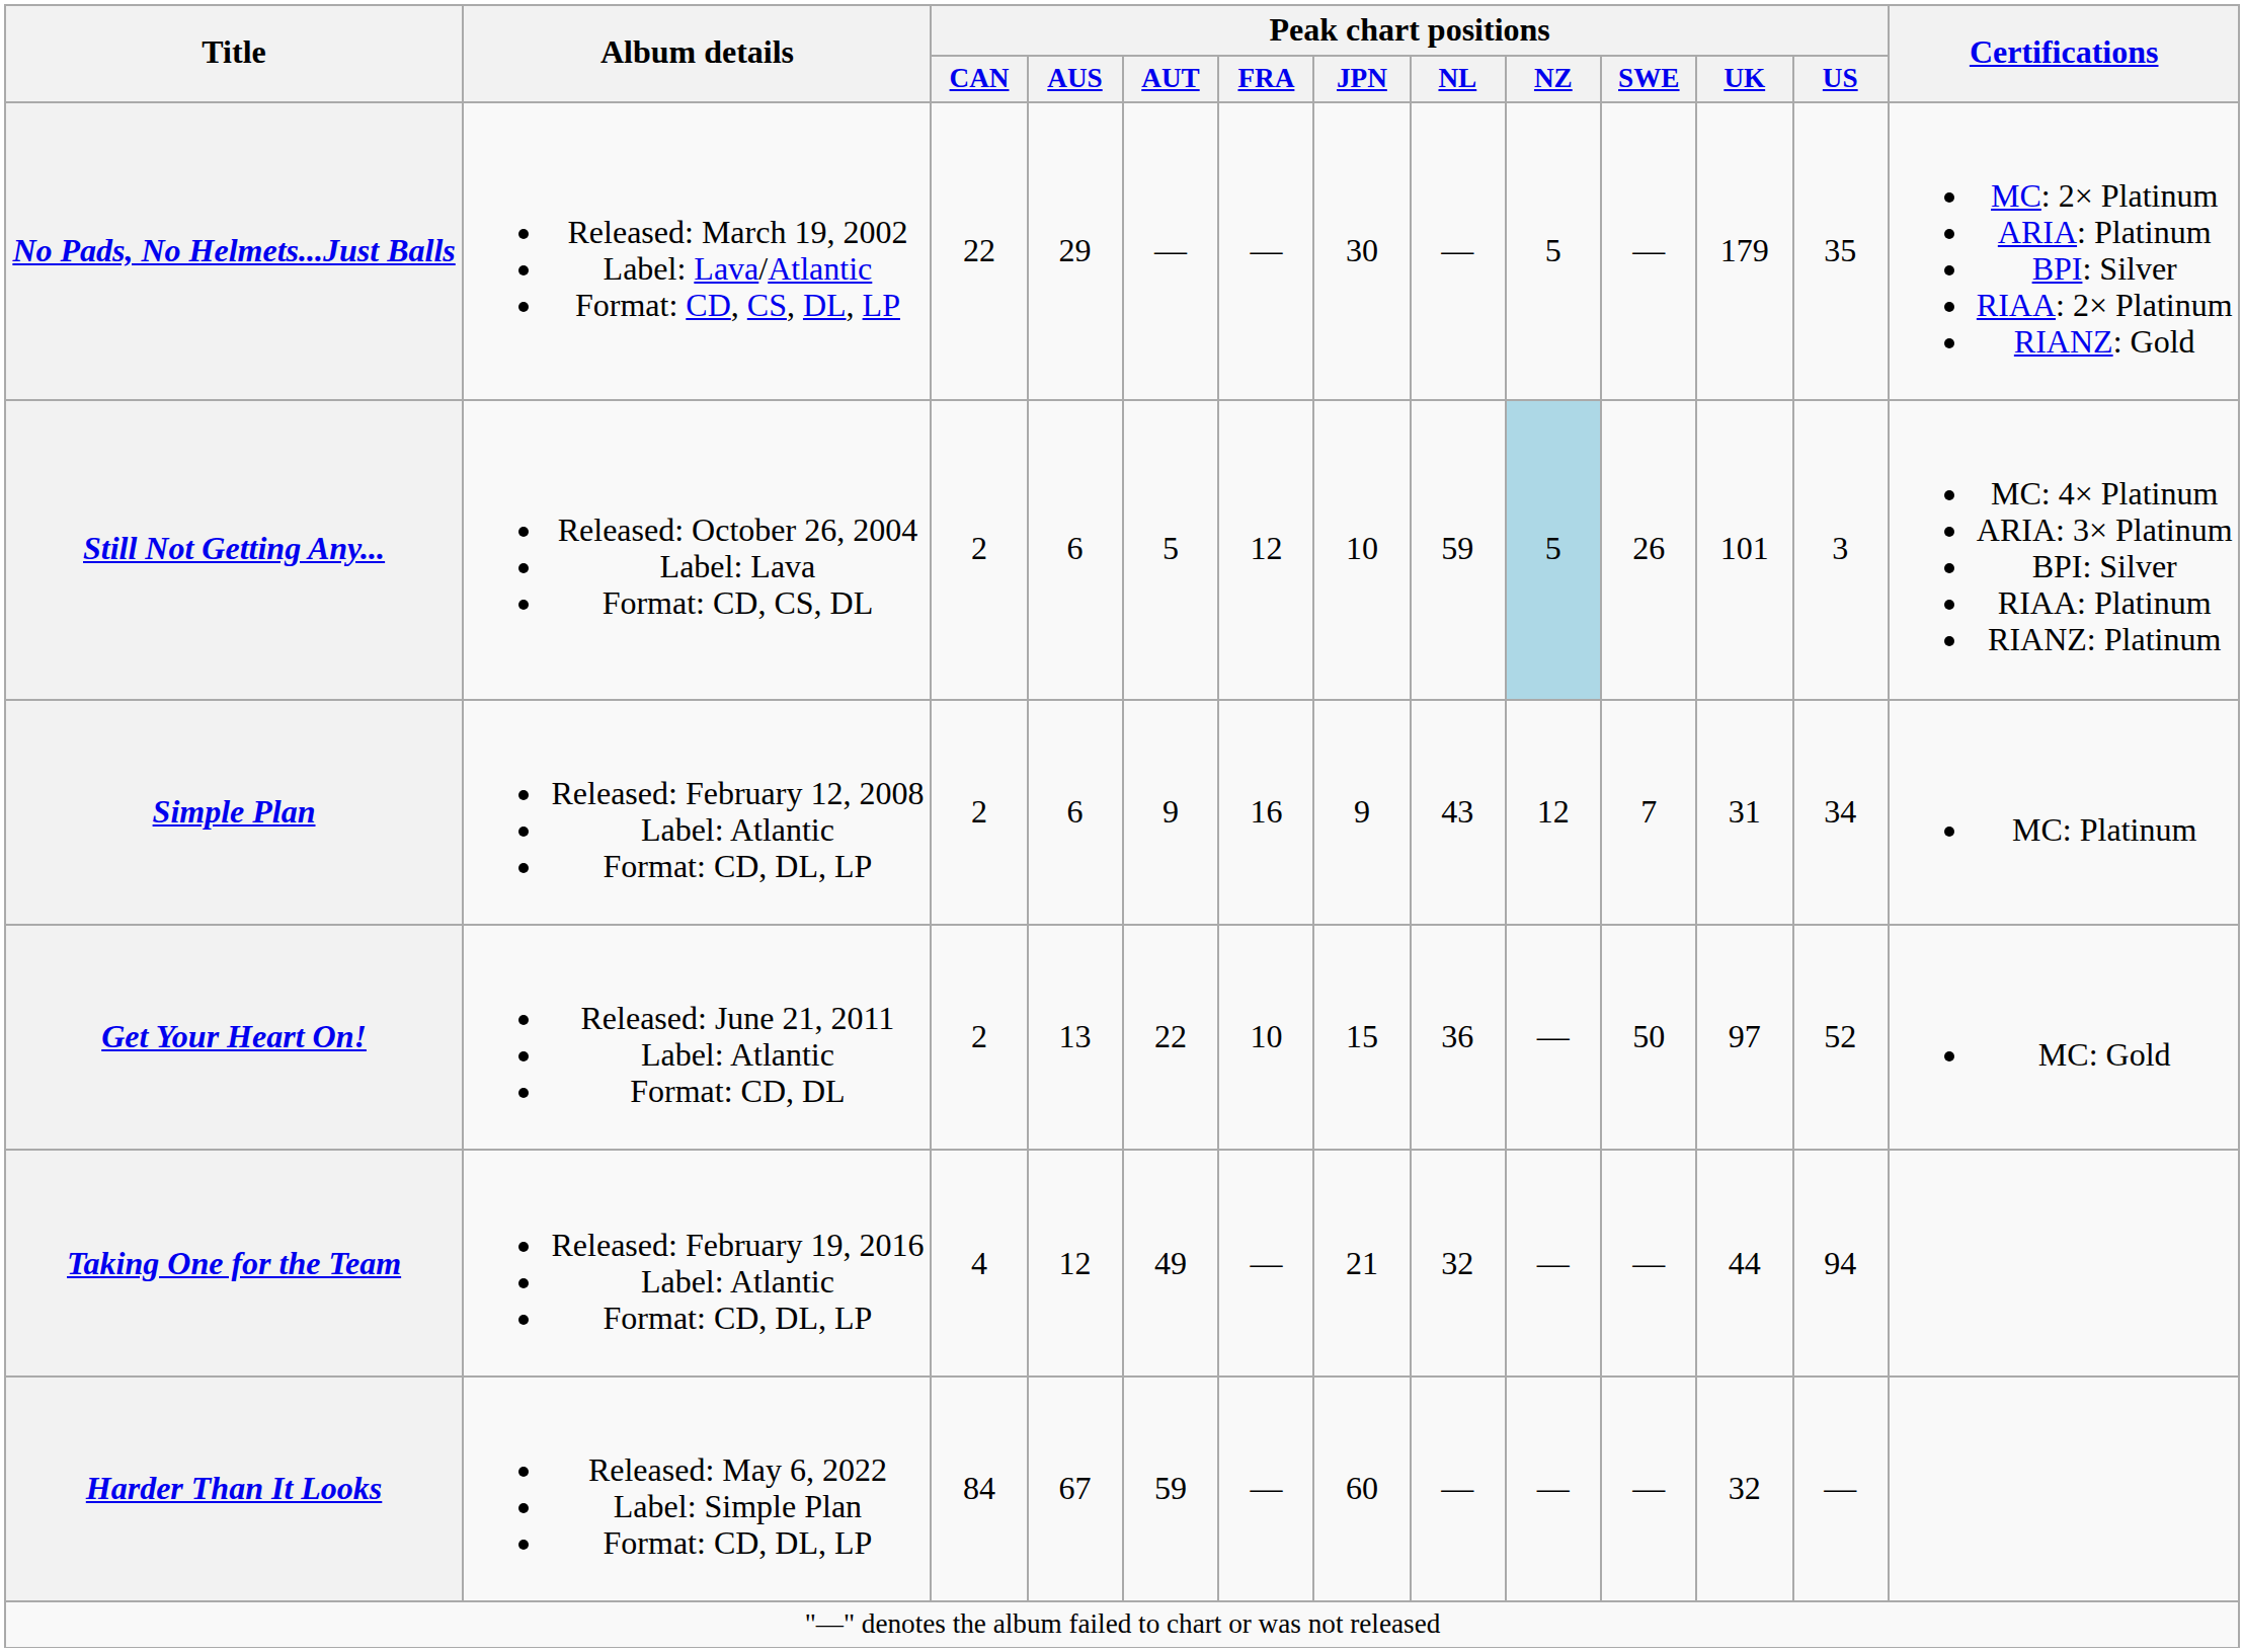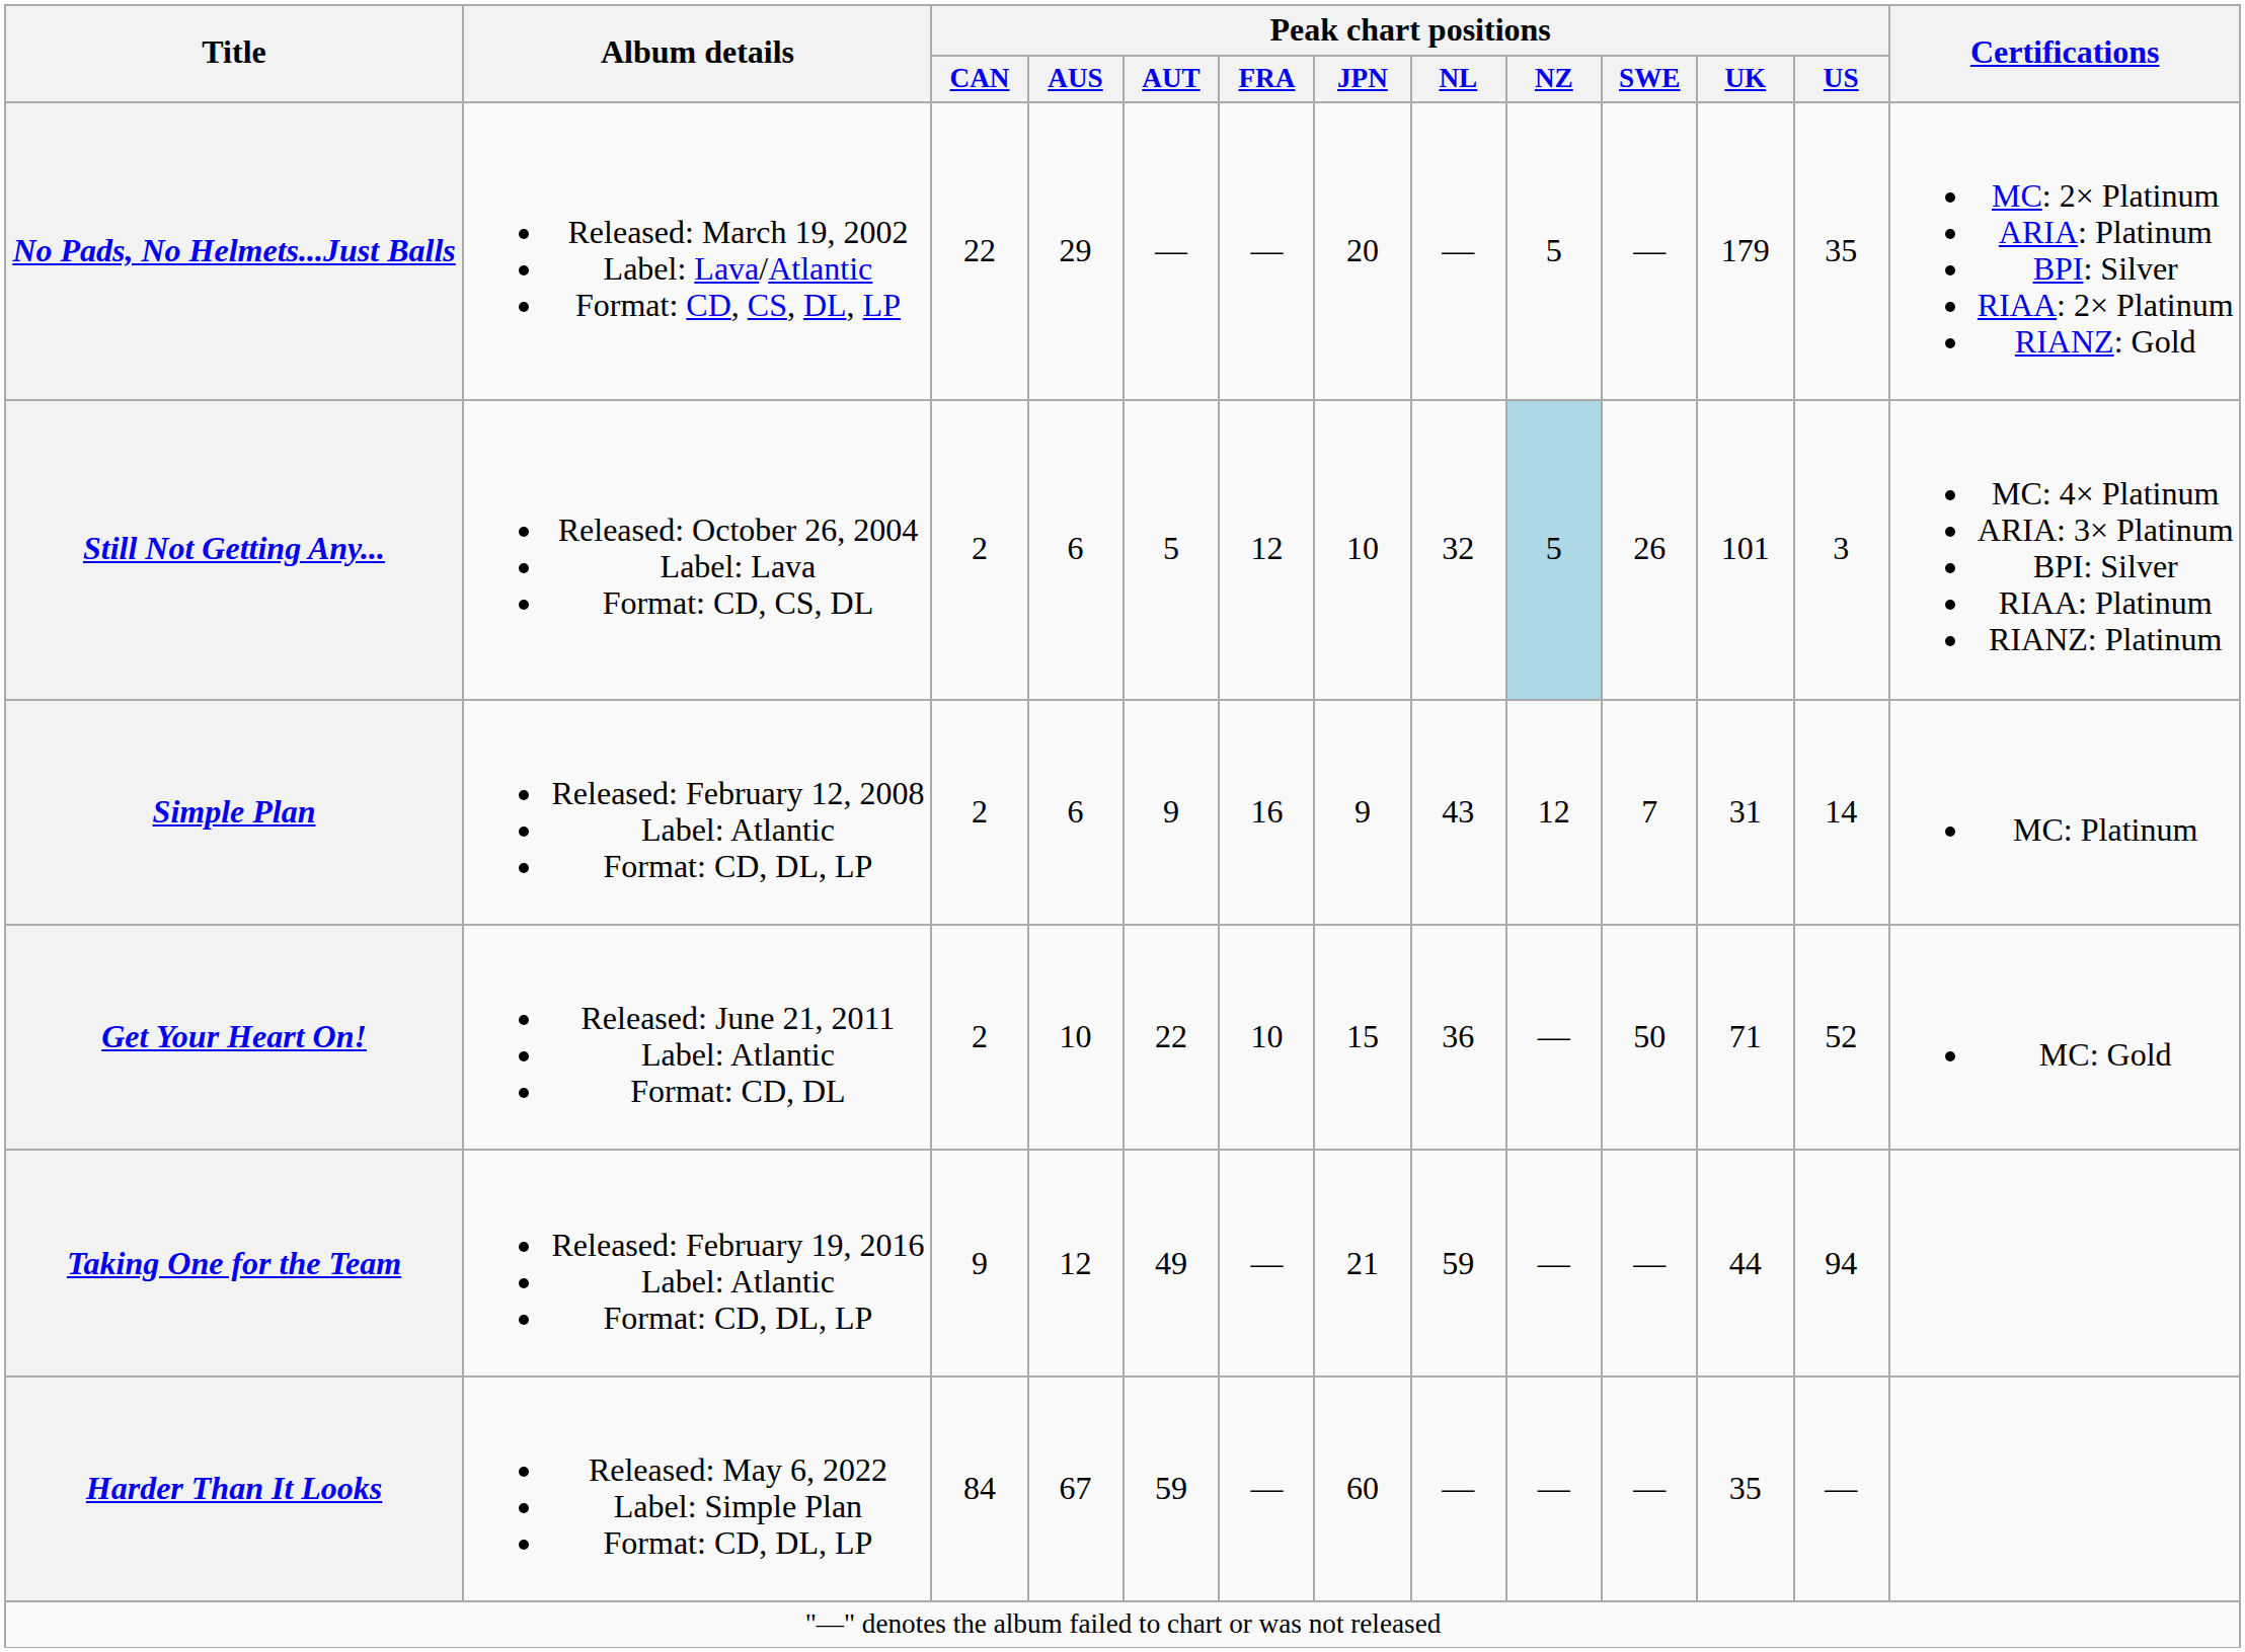 <table class="wikitable plainrowheaders" style="text-align:center;">
 <tr>
 <th scope="col" rowspan="2">Title</th>
 <th scope="col" rowspan="2">Album details</th>
 <th scope="col" colspan="10">Peak chart positions</th>
 <th scope="col" rowspan="2"><a href='#'>Certifications</a></th>
 </tr>
 <tr>
 <th scope="col" style="width:3em;font-size:85%;"><a href='#'>CAN</a><br></th>
 <th scope="col" style="width:3em;font-size:85%;"><a href='#'>AUS</a><br></th>
 <th scope="col" style="width:3em;font-size:85%;"><a href='#'>AUT</a><br></th>
 <th scope="col" style="width:3em;font-size:85%;"><a href='#'>FRA</a><br></th>
 <th scope="col" style="width:3em;font-size:85%;"><a href='#'>JPN</a><br></th>
 <th scope="col" style="width:3em;font-size:85%;"><a href='#'>NL</a><br></th>
 <th scope="col" style="width:3em;font-size:85%;"><a href='#'>NZ</a><br></th>
 <th scope="col" style="width:3em;font-size:85%;"><a href='#'>SWE</a><br></th>
 <th scope="col" style="width:3em;font-size:85%;"><a href='#'>UK</a><br></th>
 <th scope="col" style="width:3em;font-size:85%;"><a href='#'>US</a><br></th>
 </tr>
 <tr>
 <th scope="row"><em><a href='#'>No Pads, No Helmets...Just Balls</a></em></th>
 <td><br><ul><li>Released: March 19, 2002</li><li>Label: <a href='#'>Lava</a>/<a href='#'>Atlantic</a></li><li>Format: <a href='#'>CD</a>, <a href='#'>CS</a>, <a href='#'>DL</a>, <a href='#'>LP</a></li></ul></td>
 <td>22</td>
 <td>29</td>
 <td>—</td>
 <td>—</td>
-<td>30</td>
+<td>20</td>
 <td>—</td>
 <td>5</td>
 <td>—</td>
 <td>179</td>
 <td>35</td>
 <td><br><ul><li><a href='#'>MC</a>: 2× Platinum</li><li><a href='#'>ARIA</a>: Platinum</li><li><a href='#'>BPI</a>: Silver</li><li><a href='#'>RIAA</a>: 2× Platinum</li><li><a href='#'>RIANZ</a>: Gold</li></ul></td>
 </tr>
 <tr>
 <th scope="row"><em><a href='#'>Still Not Getting Any...</a></em></th>
 <td><br><ul><li>Released: October 26, 2004</li><li>Label: Lava</li><li>Format: CD, CS, DL</li></ul></td>
 <td>2</td>
 <td>6</td>
 <td>5</td>
 <td>12</td>
 <td>10</td>
-<td>59</td>
+<td>32</td>
 <td style="background: lightblue;">5</td>
 <td>26</td>
 <td>101</td>
 <td>3</td>
 <td><br><ul><li>MC: 4× Platinum</li><li>ARIA: 3× Platinum</li><li>BPI: Silver</li><li>RIAA: Platinum</li><li>RIANZ: Platinum</li></ul></td>
 </tr>
 <tr>
 <th scope="row"><em><a href='#'>Simple Plan</a></em></th>
 <td><br><ul><li>Released: February 12, 2008</li><li>Label: Atlantic</li><li>Format: CD, DL, LP</li></ul></td>
 <td>2</td>
 <td>6</td>
 <td>9</td>
 <td>16</td>
 <td>9</td>
 <td>43</td>
 <td>12</td>
 <td>7</td>
 <td>31</td>
-<td>34</td>
+<td>14</td>
 <td><br><ul><li>MC: Platinum</li></ul></td>
 </tr>
 <tr>
 <th scope="row"><em><a href='#'>Get Your Heart On!</a></em></th>
 <td><br><ul><li>Released: June 21, 2011</li><li>Label: Atlantic</li><li>Format: CD, DL</li></ul></td>
 <td>2</td>
-<td>13</td>
+<td>10</td>
 <td>22</td>
 <td>10</td>
 <td>15</td>
 <td>36</td>
 <td>—</td>
 <td>50</td>
-<td>97</td>
+<td>71</td>
 <td>52</td>
 <td><br><ul><li>MC: Gold</li></ul></td>
 </tr>
 <tr>
 <th scope="row"><em><a href='#'>Taking One for the Team</a></em></th>
 <td><br><ul><li>Released: February 19, 2016</li><li>Label: Atlantic</li><li>Format: CD, DL, LP</li></ul></td>
-<td>4</td>
+<td>9</td>
 <td>12</td>
 <td>49</td>
 <td>—</td>
 <td>21</td>
-<td>32</td>
+<td>59</td>
 <td>—</td>
 <td>—</td>
 <td>44</td>
 <td>94</td>
 <td></td>
 </tr>
 <tr>
 <th scope="row"><em><a href='#'>Harder Than It Looks</a></em></th>
 <td><br><ul><li>Released: May 6, 2022</li><li>Label: Simple Plan</li><li>Format: CD, DL, LP</li></ul></td>
 <td>84</td>
 <td>67</td>
 <td>59</td>
 <td>—</td>
 <td>60</td>
 <td>—</td>
 <td>—</td>
 <td>—</td>
-<td>32</td>
+<td>35</td>
 <td>—</td>
 <td></td>
 </tr>
 <tr>
 <td colspan="31" style="font-size:85%">"—" denotes the album failed to chart or was not released</td>
 </tr>
 </table>
